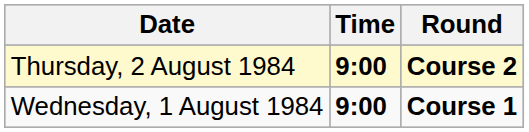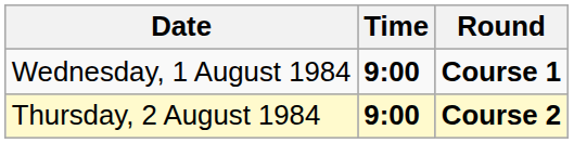 <table class="wikitable">
 <tr>
 <th>Date</th>
 <th>Time</th>
 <th>Round</th>
 </tr>
+<tr>
+<td>Wednesday, 1 August 1984</td>
+<td><strong>9:00</strong></td>
+<td><strong>Course 1</strong></td>
+</tr>
 <tr style=background:lemonchiffon>
 <td>Thursday, 2 August 1984</td>
 <td><strong>9:00</strong></td>
 <td><strong>Course 2</strong></td>
 </tr>
-<tr>
-<td>Wednesday, 1 August 1984</td>
-<td><strong>9:00</strong></td>
-<td><strong>Course 1</strong></td>
-</tr>
 </table>
